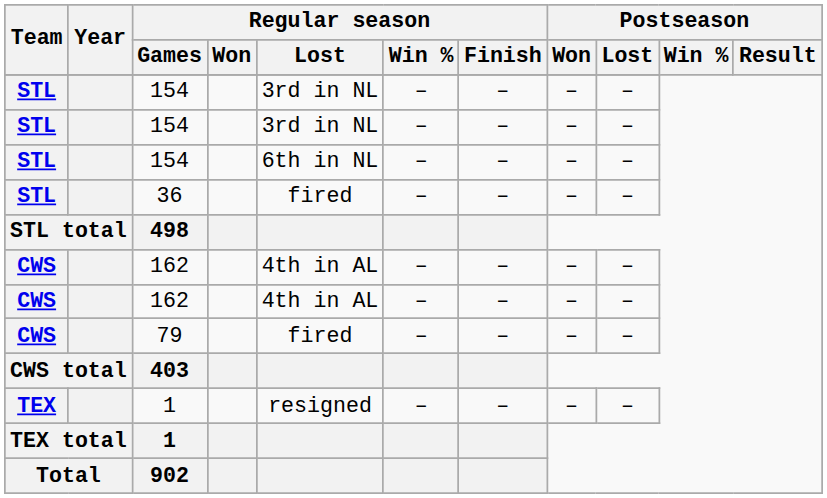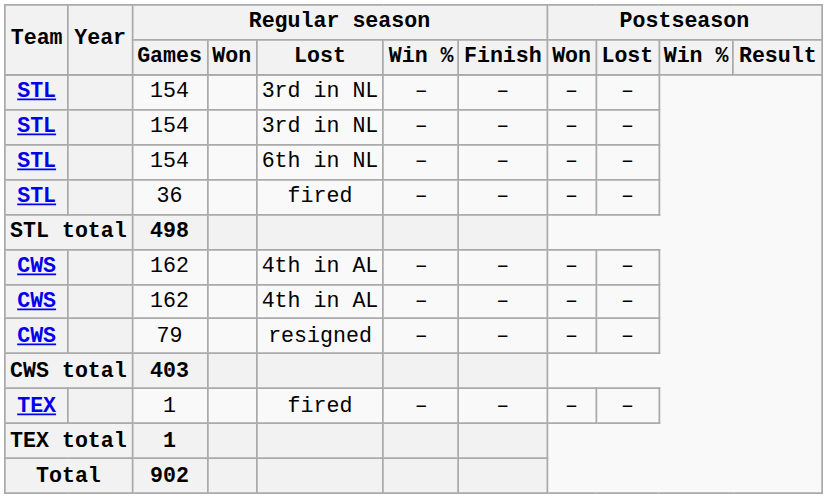 <table class="wikitable" style="font-size: 95%; text-align:center;">
 <tr>
 <th rowspan="2">Team</th>
 <th rowspan="2">Year</th>
 <th colspan="5">Regular season</th>
 <th colspan="4">Postseason</th>
 </tr>
 <tr>
 <th>Games</th>
 <th>Won</th>
 <th>Lost</th>
 <th>Win %</th>
 <th>Finish</th>
 <th>Won</th>
 <th>Lost</th>
 <th>Win %</th>
 <th>Result</th>
 </tr>
 <tr>
 </tr>
 <tr>
 <th><a href='#'>STL</a></th>
 <th></th>
 <td>154</td>
 <td></td>
 <td>3rd in NL</td>
 <td>–</td>
 <td>–</td>
 <td>–</td>
 <td>–</td>
 </tr>
 <tr>
 <th><a href='#'>STL</a></th>
 <th></th>
 <td>154</td>
 <td></td>
 <td>3rd in NL</td>
 <td>–</td>
 <td>–</td>
 <td>–</td>
 <td>–</td>
 </tr>
 <tr>
 <th><a href='#'>STL</a></th>
 <th></th>
 <td>154</td>
 <td></td>
 <td>6th in NL</td>
 <td>–</td>
 <td>–</td>
 <td>–</td>
 <td>–</td>
 </tr>
 <tr>
 <th><a href='#'>STL</a></th>
 <th></th>
 <td>36</td>
 <td></td>
 <td>fired</td>
 <td>–</td>
 <td>–</td>
 <td>–</td>
 <td>–</td>
 </tr>
 <tr>
 <th colspan="2">STL total</th>
 <th>498</th>
 <th></th>
 <th></th>
 <th></th>
 <th></th>
 </tr>
 <tr>
 <th><a href='#'>CWS</a></th>
 <th></th>
 <td>162</td>
 <td></td>
 <td>4th in AL</td>
 <td>–</td>
 <td>–</td>
 <td>–</td>
 <td>–</td>
 </tr>
 <tr>
 <th><a href='#'>CWS</a></th>
 <th></th>
 <td>162</td>
 <td></td>
 <td>4th in AL</td>
 <td>–</td>
 <td>–</td>
 <td>–</td>
 <td>–</td>
 </tr>
 <tr>
 <th><a href='#'>CWS</a></th>
 <th></th>
 <td>79</td>
 <td></td>
-<td>fired</td>
+<td>resigned</td>
 <td>–</td>
 <td>–</td>
 <td>–</td>
 <td>–</td>
 </tr>
 <tr>
 <th colspan="2">CWS total</th>
 <th>403</th>
 <th></th>
 <th></th>
 <th></th>
 <th></th>
 </tr>
 <tr>
 <th><a href='#'>TEX</a></th>
 <th></th>
 <td>1</td>
 <td></td>
-<td>resigned</td>
+<td>fired</td>
 <td>–</td>
 <td>–</td>
 <td>–</td>
 <td>–</td>
 </tr>
 <tr>
 <th colspan="2">TEX total</th>
 <th>1</th>
 <th></th>
 <th></th>
 <th></th>
 <th></th>
 </tr>
 <tr>
 <th colspan="2">Total</th>
 <th>902</th>
 <th></th>
 <th></th>
 <th></th>
 <th></th>
 </tr>
 </table>
